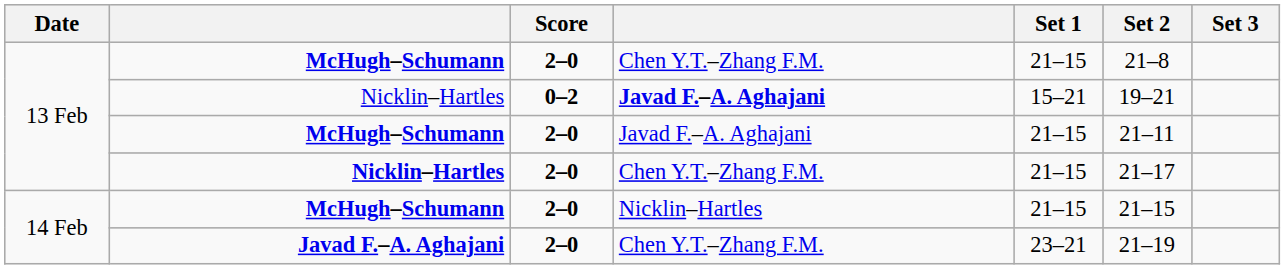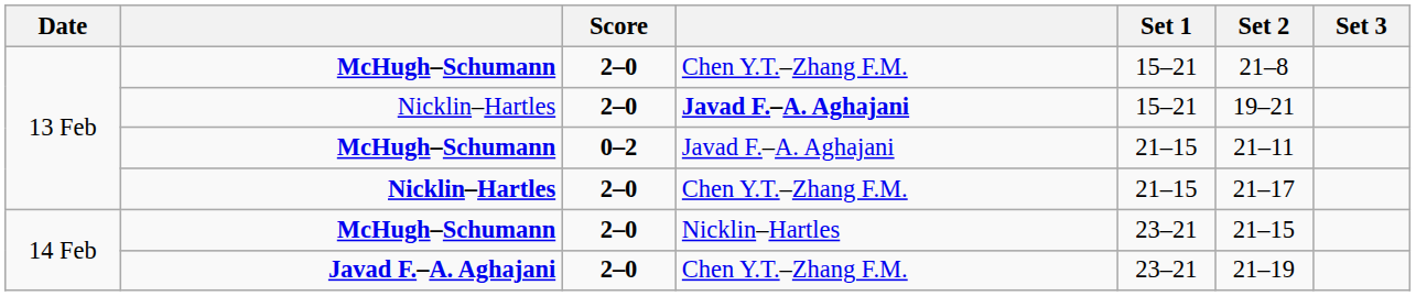 <table class="wikitable" style="text-align: center; font-size:90% ">
 <tr>
 <th width="60">Date</th>
 <th align="right" width="250"></th>
 <th width="60">Score</th>
 <th align="left" width="250"></th>
 <th width="50">Set 1</th>
 <th width="50">Set 2</th>
 <th width="50">Set 3</th>
 </tr>
 <tr>
 <td rowspan=4>13 Feb</td>
 <td align=right><strong><a href='#'>McHugh</a>–<a href='#'>Schumann</a> </strong></td>
 <td align=center><strong>2–0</strong></td>
 <td align=left> <a href='#'>Chen Y.T.</a>–<a href='#'>Zhang F.M.</a></td>
-<td>21–15</td>
+<td>15–21</td>
 <td>21–8</td>
 <td></td>
 </tr>
 <tr>
 <td align=right><a href='#'>Nicklin</a>–<a href='#'>Hartles</a> </td>
-<td align=center><strong>0–2</strong></td>
+<td align=center><strong>2–0</strong></td>
 <td align=left><strong> <a href='#'>Javad F.</a>–<a href='#'>A. Aghajani</a></strong></td>
 <td>15–21</td>
 <td>19–21</td>
 <td></td>
 </tr>
 <tr>
 <td align=right><strong><a href='#'>McHugh</a>–<a href='#'>Schumann</a> </strong></td>
-<td align=center><strong>2–0</strong></td>
+<td align=center><strong>0–2</strong></td>
 <td align=left> <a href='#'>Javad F.</a>–<a href='#'>A. Aghajani</a></td>
 <td>21–15</td>
 <td>21–11</td>
 <td></td>
 </tr>
 <tr>
 <td align=right><strong><a href='#'>Nicklin</a>–<a href='#'>Hartles</a> </strong></td>
 <td align=center><strong>2–0</strong></td>
 <td align=left> <a href='#'>Chen Y.T.</a>–<a href='#'>Zhang F.M.</a></td>
 <td>21–15</td>
 <td>21–17</td>
 <td></td>
 </tr>
 <tr>
 <td rowspan=2>14 Feb</td>
 <td align=right><strong><a href='#'>McHugh</a>–<a href='#'>Schumann</a> </strong></td>
 <td align=center><strong>2–0</strong></td>
 <td align=left> <a href='#'>Nicklin</a>–<a href='#'>Hartles</a></td>
-<td>21–15</td>
+<td>23–21</td>
 <td>21–15</td>
 <td></td>
 </tr>
 <tr>
 <td align=right><strong><a href='#'>Javad F.</a>–<a href='#'>A. Aghajani</a> </strong></td>
 <td align=center><strong>2–0</strong></td>
 <td align=left> <a href='#'>Chen Y.T.</a>–<a href='#'>Zhang F.M.</a></td>
 <td>23–21</td>
 <td>21–19</td>
 <td></td>
 </tr>
 </table>
